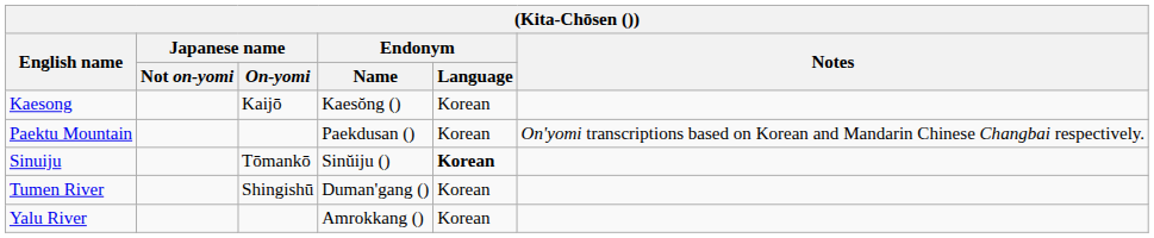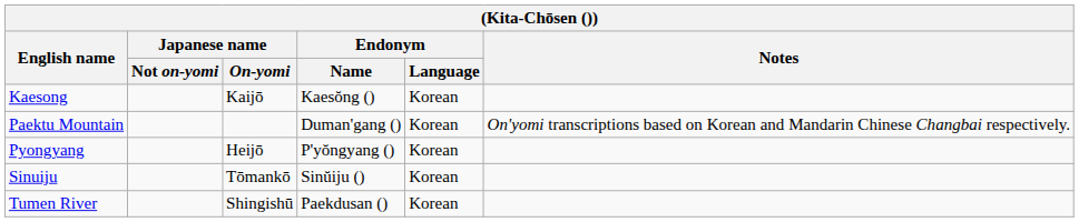 <table class="wikitable sortable">
 <tr>
 <th colspan="6"> (Kita-Chōsen ())</th>
 </tr>
 <tr>
 <th rowspan="2">English name</th>
 <th colspan="2">Japanese name</th>
 <th colspan="2">Endonym</th>
 <th rowspan="2">Notes</th>
 </tr>
 <tr>
 <th>Not <em>on-yomi</em></th>
 <th><em>On-yomi</em></th>
 <th>Name</th>
 <th>Language</th>
 </tr>
 <tr>
 <td><a href='#'>Kaesong</a></td>
 <td></td>
 <td>Kaijō</td>
 <td>Kaesŏng ()</td>
 <td>Korean</td>
 <td></td>
 </tr>
 <tr>
 <td><a href='#'>Paektu Mountain</a></td>
 <td></td>
 <td><br></td>
-<td>Paekdusan ()</td>
+<td>Duman'gang ()</td>
 <td>Korean</td>
 <td><em>On'yomi</em> transcriptions based on Korean and Mandarin Chinese <em>Changbai</em> respectively.</td>
+</tr>
+<tr>
+<td><a href='#'>Pyongyang</a></td>
+<td></td>
+<td>Heijō</td>
+<td>P'yŏngyang ()</td>
+<td>Korean</td>
+<td></td>
 </tr>
 <tr>
 <td><a href='#'>Sinuiju</a></td>
 <td></td>
 <td>Tōmankō</td>
 <td>Sinŭiju ()</td>
-<td><strong>Korean</strong></td>
+<td>Korean</td>
 <td></td>
 </tr>
 <tr>
 <td><a href='#'>Tumen River</a></td>
 <td></td>
 <td>Shingishū</td>
-<td>Duman'gang ()</td>
-<td>Korean</td>
-<td></td>
-</tr>
-<tr>
-<td><a href='#'>Yalu River</a></td>
-<td></td>
-<td></td>
-<td>Amrokkang ()</td>
+<td>Paekdusan ()</td>
 <td>Korean</td>
 <td></td>
 </tr>
 </table>
